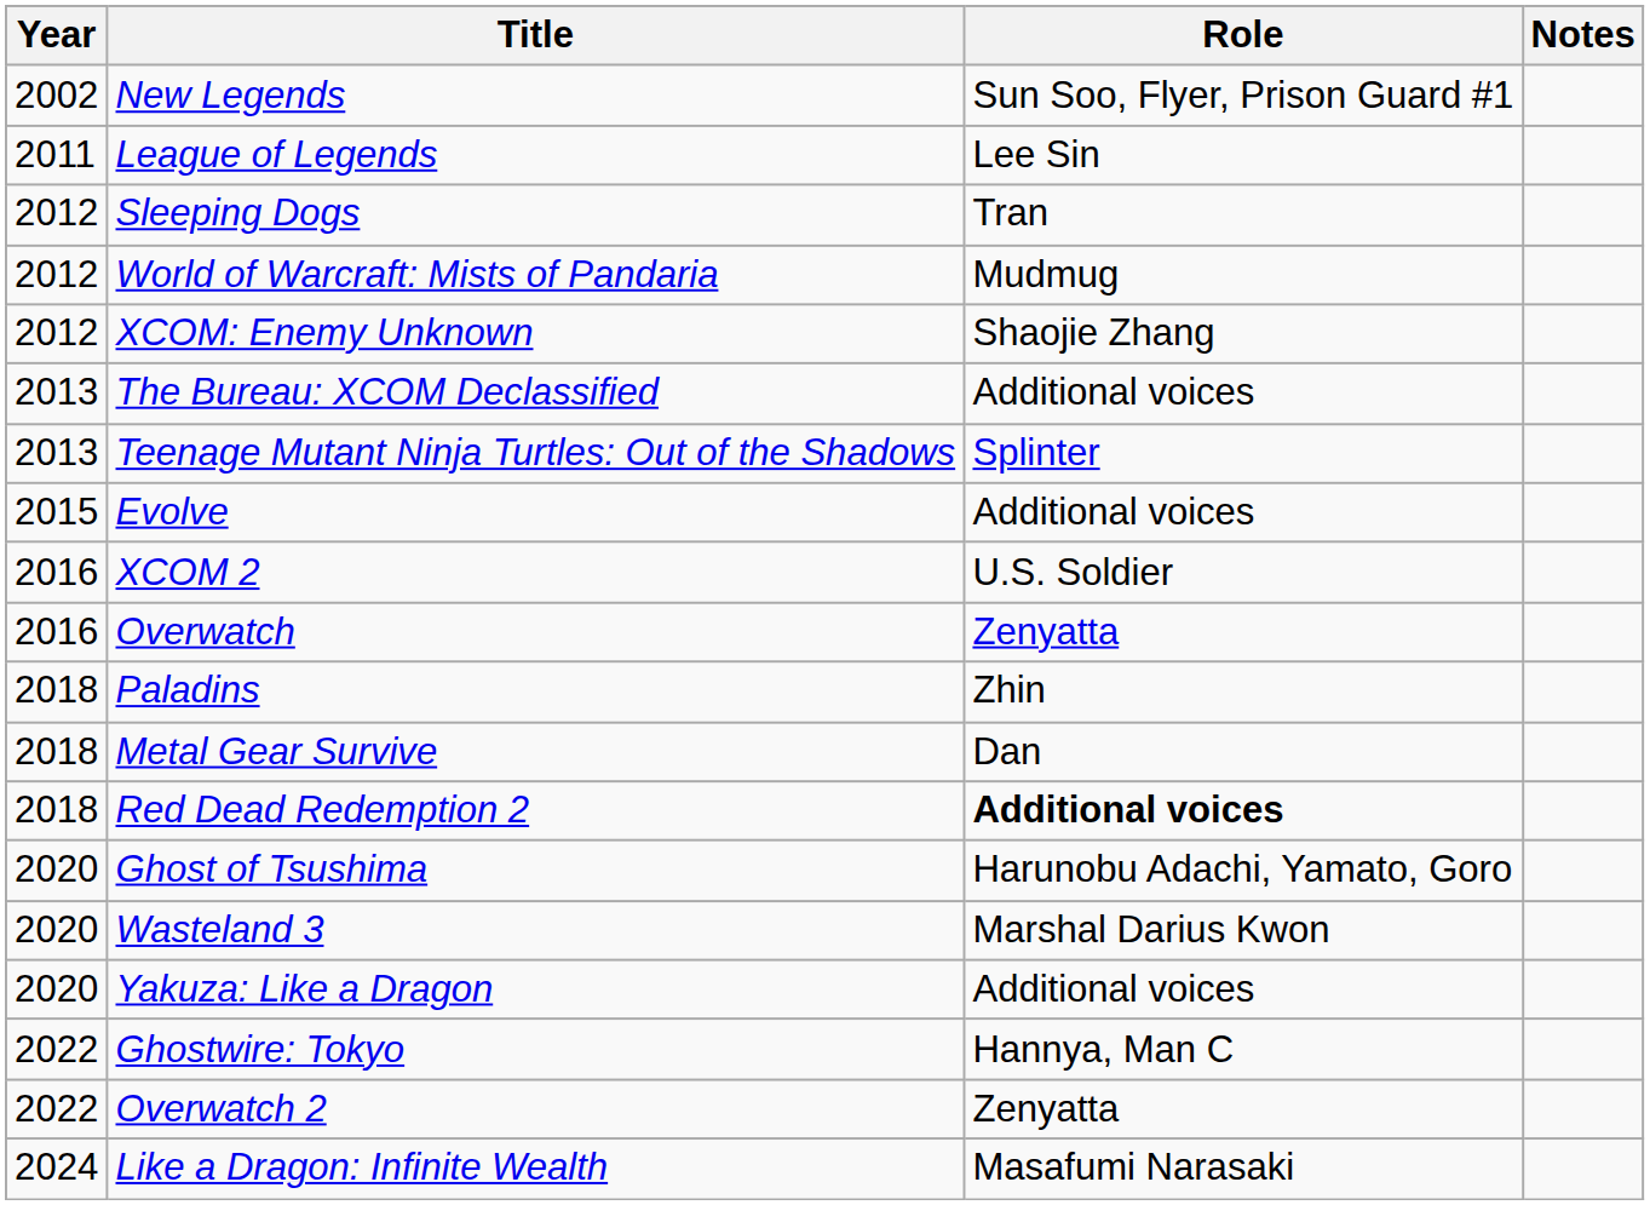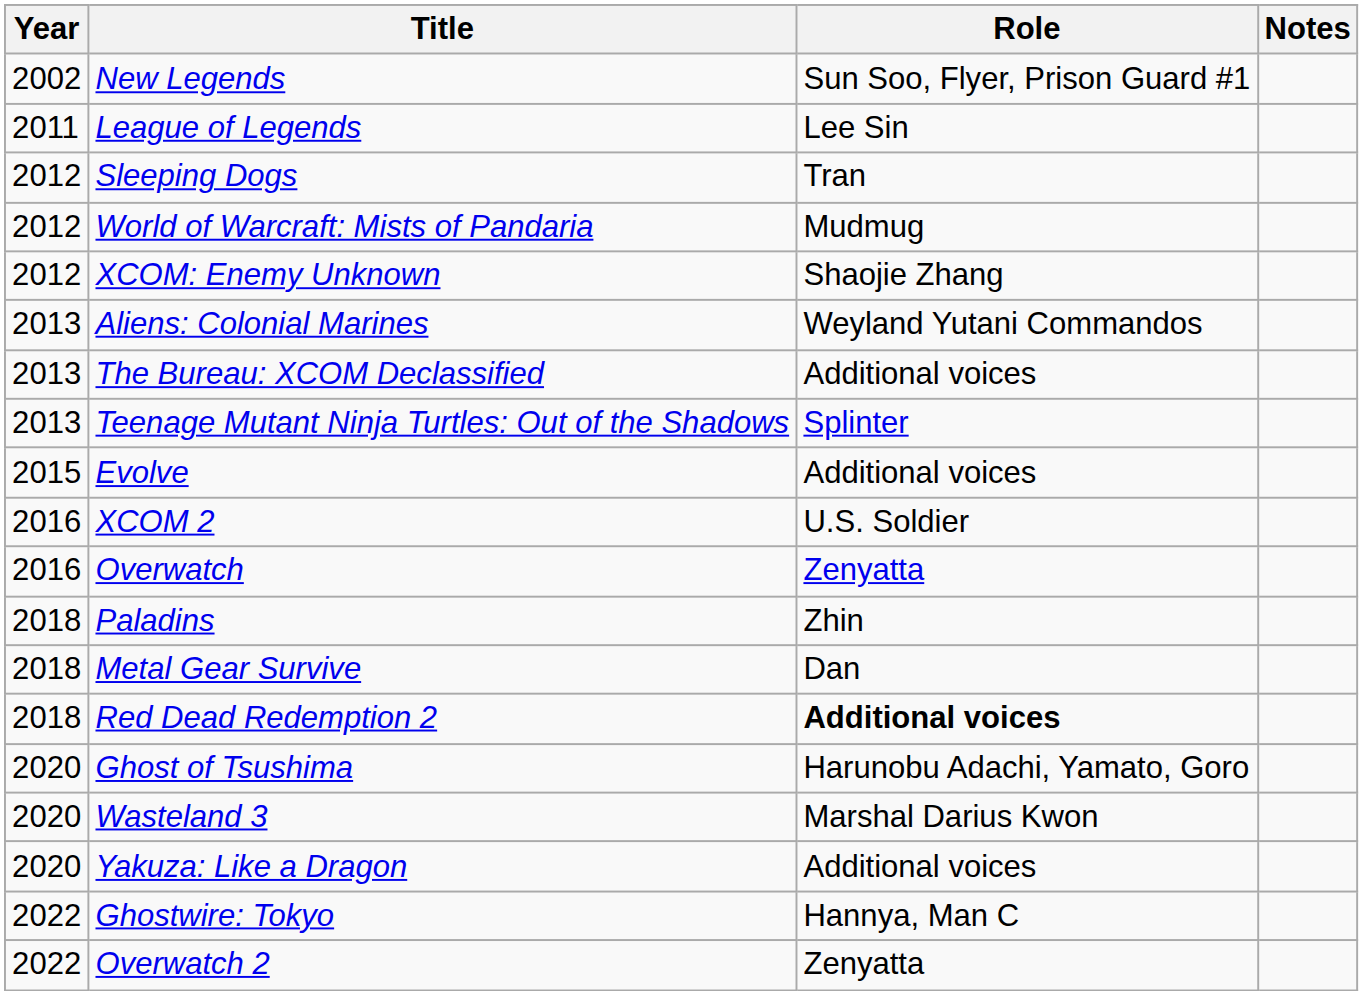 <table class="wikitable sortable">
 <tr>
 <th>Year</th>
 <th>Title</th>
 <th>Role</th>
 <th>Notes</th>
 </tr>
 <tr>
 <td>2002</td>
 <td><em><a href='#'>New Legends</a></em></td>
 <td>Sun Soo, Flyer, Prison Guard #1</td>
 <td></td>
 </tr>
 <tr>
 <td>2011</td>
 <td><em><a href='#'>League of Legends</a></em></td>
 <td>Lee Sin</td>
 <td></td>
 </tr>
 <tr>
 <td>2012</td>
 <td><em><a href='#'>Sleeping Dogs</a></em></td>
 <td>Tran</td>
 <td></td>
 </tr>
 <tr>
 <td>2012</td>
 <td><em><a href='#'>World of Warcraft: Mists of Pandaria</a></em></td>
 <td>Mudmug</td>
 <td></td>
 </tr>
 <tr>
 <td>2012</td>
 <td><em><a href='#'>XCOM: Enemy Unknown</a></em></td>
 <td>Shaojie Zhang</td>
+<td></td>
+</tr>
+<tr>
+<td>2013</td>
+<td><em><a href='#'>Aliens: Colonial Marines</a></em></td>
+<td>Weyland Yutani Commandos</td>
 <td></td>
 </tr>
 <tr>
 <td>2013</td>
 <td><em><a href='#'>The Bureau: XCOM Declassified</a></em></td>
 <td>Additional voices</td>
 <td></td>
 </tr>
 <tr>
 <td>2013</td>
 <td><em><a href='#'>Teenage Mutant Ninja Turtles: Out of the Shadows</a></em></td>
 <td><a href='#'>Splinter</a></td>
 <td></td>
 </tr>
 <tr>
 <td>2015</td>
 <td><em><a href='#'>Evolve</a></em></td>
 <td>Additional voices</td>
 <td></td>
 </tr>
 <tr>
 <td>2016</td>
 <td><em><a href='#'>XCOM 2</a></em></td>
 <td>U.S. Soldier</td>
 <td></td>
 </tr>
 <tr>
 <td>2016</td>
 <td><em><a href='#'>Overwatch</a></em></td>
 <td><a href='#'>Zenyatta</a></td>
 <td></td>
 </tr>
 <tr>
 <td>2018</td>
 <td><em><a href='#'>Paladins</a></em></td>
 <td>Zhin</td>
 <td></td>
 </tr>
 <tr>
 <td>2018</td>
 <td><em><a href='#'>Metal Gear Survive</a></em></td>
 <td>Dan</td>
 <td></td>
 </tr>
 <tr>
 <td>2018</td>
 <td><em><a href='#'>Red Dead Redemption 2</a></em></td>
 <td><strong>Additional voices</strong></td>
 <td></td>
 </tr>
 <tr>
 <td>2020</td>
 <td><em><a href='#'>Ghost of Tsushima</a></em></td>
 <td>Harunobu Adachi, Yamato, Goro</td>
 <td></td>
 </tr>
 <tr>
 <td>2020</td>
 <td><em><a href='#'>Wasteland 3</a></em></td>
 <td>Marshal Darius Kwon</td>
 <td></td>
 </tr>
 <tr>
 <td>2020</td>
 <td><em><a href='#'>Yakuza: Like a Dragon</a></em></td>
 <td>Additional voices</td>
 <td></td>
 </tr>
 <tr>
 <td>2022</td>
 <td><em><a href='#'>Ghostwire: Tokyo</a></em></td>
 <td>Hannya, Man C</td>
 <td></td>
 </tr>
 <tr>
 <td>2022</td>
 <td><em><a href='#'>Overwatch 2</a></em></td>
 <td>Zenyatta</td>
 <td></td>
 </tr>
-<tr>
-<td>2024</td>
-<td><em><a href='#'>Like a Dragon: Infinite Wealth</a></em></td>
-<td>Masafumi Narasaki</td>
-<td></td>
-</tr>
 </table>
